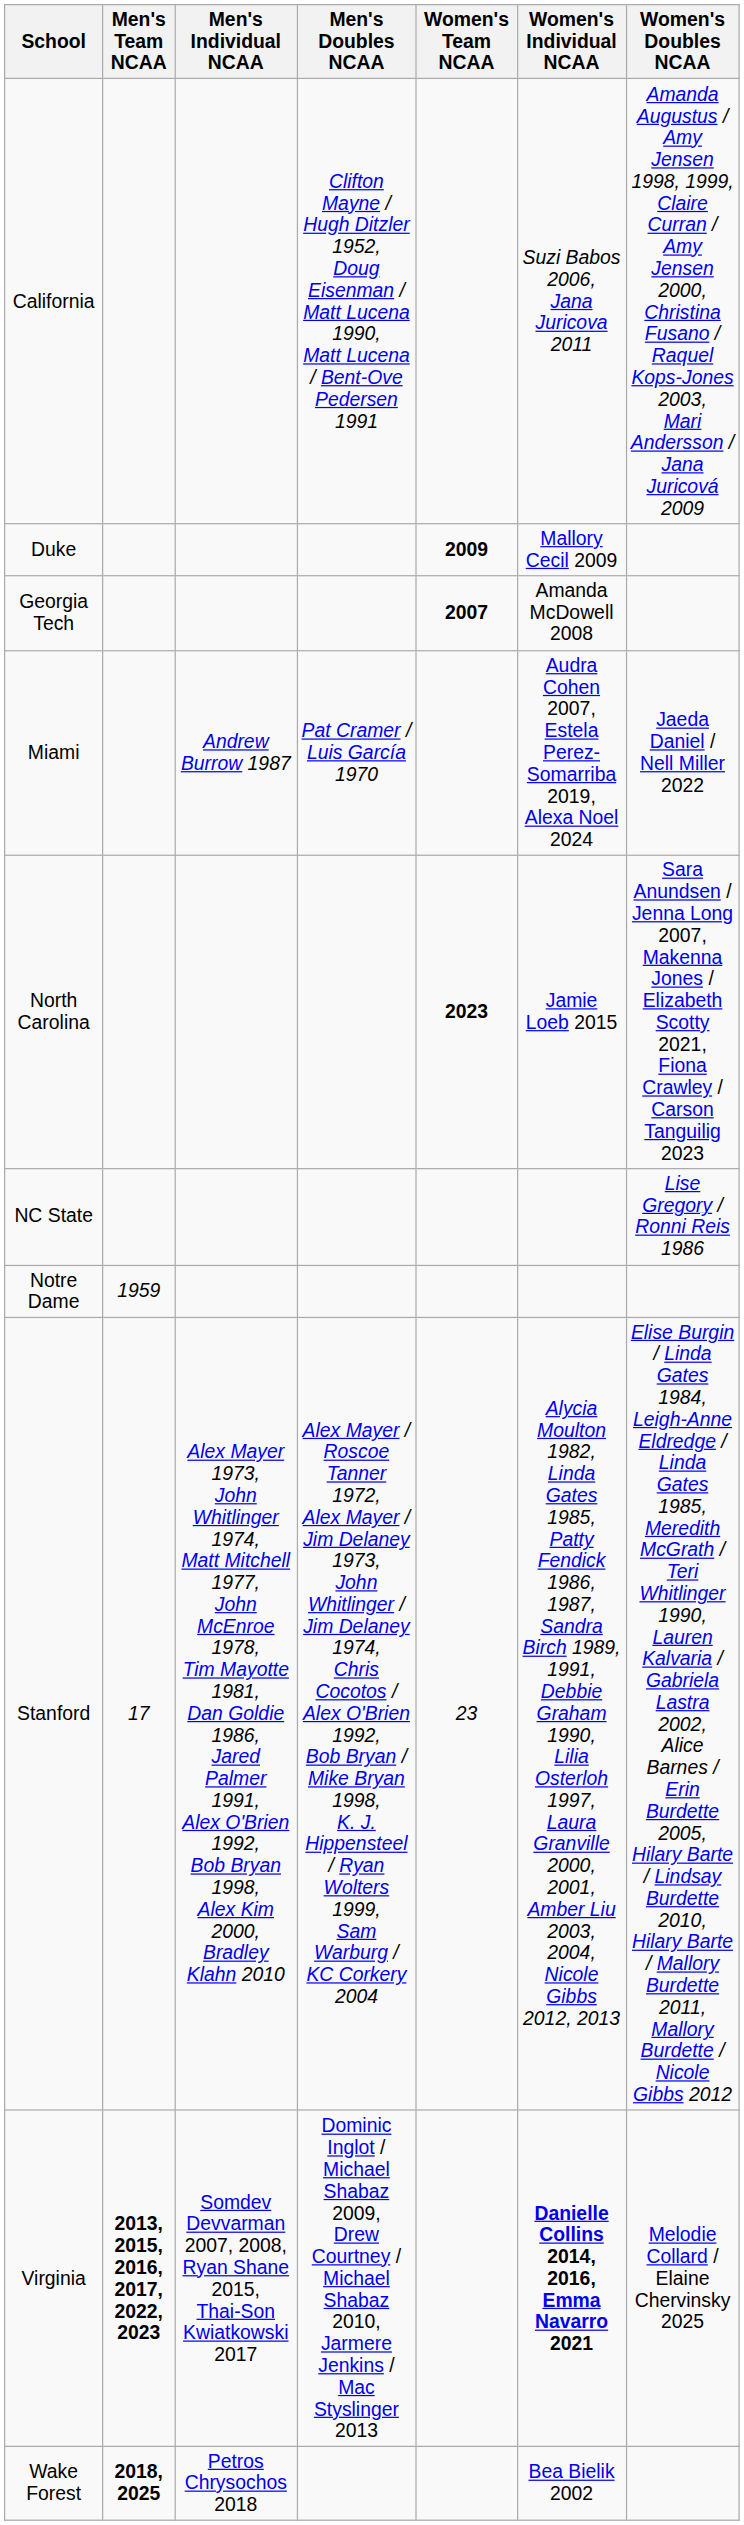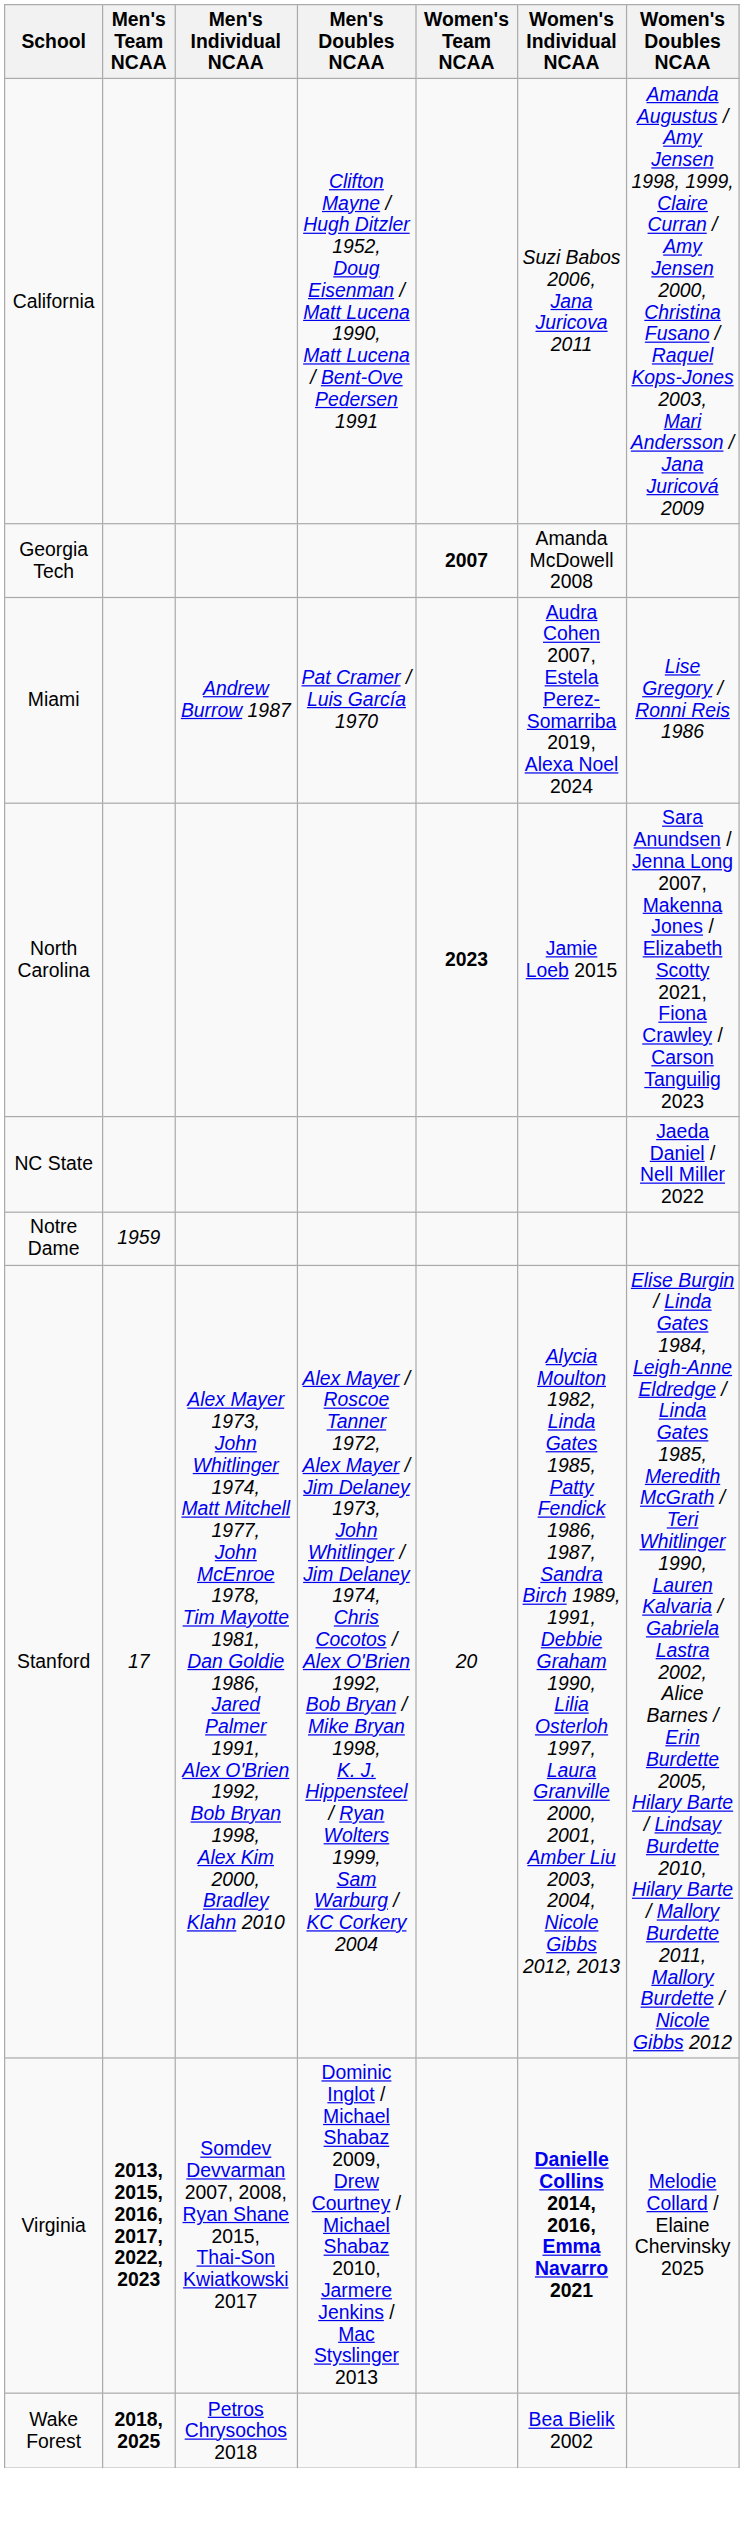 <table class="wikitable sortable" style="text-align: center;">
 <tr>
 <th style="width:175px;">School</th>
 <th style="width:150px;">Men's Team NCAA</th>
 <th style="width:200px;">Men's Individual NCAA</th>
 <th style="width:200px;">Men's Doubles NCAA</th>
 <th style="width:175px;">Women's Team NCAA</th>
 <th style="width:215px;">Women's Individual NCAA</th>
 <th style="width:200px;">Women's Doubles NCAA</th>
 </tr>
 <tr>
 <td>California</td>
 <td></td>
 <td></td>
 <td><em><a href='#'>Clifton Mayne</a> / <a href='#'>Hugh Ditzler</a> 1952,<br><a href='#'>Doug Eisenman</a> / <a href='#'>Matt Lucena</a> 1990,<br><a href='#'>Matt Lucena</a> / <a href='#'>Bent-Ove Pedersen</a> 1991</em></td>
 <td></td>
 <td><em>Suzi Babos 2006,<br><a href='#'>Jana Juricova</a> 2011</em></td>
 <td><em><a href='#'>Amanda Augustus</a> / <a href='#'>Amy Jensen</a> 1998, 1999,<br><a href='#'>Claire Curran</a> / <a href='#'>Amy Jensen</a> 2000,<br><a href='#'>Christina Fusano</a> / <a href='#'>Raquel Kops-Jones</a> 2003,<br><a href='#'>Mari Andersson</a> / <a href='#'>Jana Juricová</a> 2009</em></td>
 </tr>
 <tr>
-<td>Duke</td>
-<td></td>
-<td></td>
-<td></td>
-<td><strong>2009</strong></td>
-<td><a href='#'>Mallory Cecil</a> 2009</td>
-<td></td>
-</tr>
-<tr>
 <td>Georgia Tech</td>
 <td></td>
 <td></td>
 <td></td>
 <td><strong>2007</strong></td>
 <td>Amanda McDowell 2008</td>
 <td></td>
 </tr>
 <tr>
 <td>Miami</td>
 <td></td>
 <td><em><a href='#'>Andrew Burrow</a> 1987</em></td>
 <td><em><a href='#'>Pat Cramer</a> / <a href='#'>Luis García</a> 1970</em></td>
 <td></td>
 <td><a href='#'>Audra Cohen</a> 2007,<br><a href='#'>Estela Perez-Somarriba</a> 2019,<br><a href='#'>Alexa Noel</a> 2024</td>
-<td><a href='#'>Jaeda Daniel</a> / <a href='#'>Nell Miller</a> 2022</td>
+<td><em><a href='#'>Lise Gregory</a> / <a href='#'>Ronni Reis</a> 1986</em></td>
 </tr>
 <tr>
 <td>North Carolina</td>
 <td></td>
 <td></td>
 <td></td>
 <td><strong>2023</strong></td>
 <td><a href='#'>Jamie Loeb</a> 2015</td>
 <td><a href='#'>Sara Anundsen</a> / <a href='#'>Jenna Long</a> 2007,<br><a href='#'>Makenna Jones</a> / <a href='#'>Elizabeth Scotty</a> 2021,<br><a href='#'>Fiona Crawley</a> / <a href='#'>Carson Tanguilig</a> 2023</td>
 </tr>
 <tr>
 <td>NC State</td>
 <td></td>
 <td></td>
 <td></td>
 <td></td>
 <td></td>
-<td><em><a href='#'>Lise Gregory</a> / <a href='#'>Ronni Reis</a> 1986</em></td>
+<td><a href='#'>Jaeda Daniel</a> / <a href='#'>Nell Miller</a> 2022</td>
 </tr>
 <tr>
 <td>Notre Dame</td>
 <td><em>1959</em></td>
 <td></td>
 <td></td>
 <td></td>
 <td></td>
 <td></td>
 </tr>
 <tr>
 <td>Stanford</td>
 <td><em>17</em><br></td>
 <td><em><a href='#'>Alex Mayer</a> 1973,<br><a href='#'>John Whitlinger</a> 1974,<br><a href='#'>Matt Mitchell</a> 1977,<br><a href='#'>John McEnroe</a> 1978,<br><a href='#'>Tim Mayotte</a> 1981,<br><a href='#'>Dan Goldie</a> 1986,<br><a href='#'>Jared Palmer</a> 1991,<br><a href='#'>Alex O'Brien</a> 1992,<br><a href='#'>Bob Bryan</a> 1998,<br><a href='#'>Alex Kim</a> 2000,<br><a href='#'>Bradley Klahn</a> 2010</em></td>
 <td><em><a href='#'>Alex Mayer</a> / <a href='#'>Roscoe Tanner</a> 1972,<br><a href='#'>Alex Mayer</a> / <a href='#'>Jim Delaney</a> 1973,<br><a href='#'>John Whitlinger</a> / <a href='#'>Jim Delaney</a> 1974,<br><a href='#'>Chris Cocotos</a> / <a href='#'>Alex O'Brien</a> 1992,<br><a href='#'>Bob Bryan</a> / <a href='#'>Mike Bryan</a> 1998,<br><a href='#'>K. J. Hippensteel</a> / <a href='#'>Ryan Wolters</a> 1999,<br><a href='#'>Sam Warburg</a> / <a href='#'>KC Corkery</a> 2004</em></td>
-<td><em>23</em><br></td>
+<td><em>20</em><br></td>
 <td><em><a href='#'>Alycia Moulton</a> 1982,<br><a href='#'>Linda Gates</a> 1985,<br><a href='#'>Patty Fendick</a> 1986, 1987,<br><a href='#'>Sandra Birch</a> 1989, 1991,<br><a href='#'>Debbie Graham</a> 1990,<br><a href='#'>Lilia Osterloh</a> 1997,<br><a href='#'>Laura Granville</a> 2000, 2001,<br><a href='#'>Amber Liu</a> 2003, 2004,<br><a href='#'>Nicole Gibbs</a> 2012, 2013</em></td>
 <td><em><a href='#'>Elise Burgin</a> / <a href='#'>Linda Gates</a> 1984,<br><a href='#'>Leigh-Anne Eldredge</a> / <a href='#'>Linda Gates</a> 1985,<br><a href='#'>Meredith McGrath</a> / <a href='#'>Teri Whitlinger</a> 1990,<br><a href='#'>Lauren Kalvaria</a> / <a href='#'>Gabriela Lastra</a> 2002,<br>Alice Barnes / <a href='#'>Erin Burdette</a> 2005,<br><a href='#'>Hilary Barte</a> / <a href='#'>Lindsay Burdette</a> 2010,<br><a href='#'>Hilary Barte</a> / <a href='#'>Mallory Burdette</a> 2011,<br><a href='#'>Mallory Burdette</a> / <a href='#'>Nicole Gibbs</a> 2012</em></td>
 </tr>
 <tr>
 <td>Virginia</td>
 <td><strong>2013, 2015, 2016, 2017, 2022, 2023</strong></td>
 <td><a href='#'>Somdev Devvarman</a> 2007, 2008,<br><a href='#'>Ryan Shane</a> 2015,<br><a href='#'>Thai-Son Kwiatkowski</a> 2017</td>
 <td><a href='#'>Dominic Inglot</a> / <a href='#'>Michael Shabaz</a> 2009,<br><a href='#'>Drew Courtney</a> / <a href='#'>Michael Shabaz</a> 2010,<br><a href='#'>Jarmere Jenkins</a> / <a href='#'>Mac Styslinger</a> 2013</td>
 <td></td>
 <td><strong><a href='#'>Danielle Collins</a> 2014, 2016,<br><a href='#'>Emma Navarro</a> 2021</strong></td>
 <td><a href='#'>Melodie Collard</a> / Elaine Chervinsky 2025</td>
 </tr>
 <tr>
 <td>Wake Forest</td>
 <td><strong>2018, 2025</strong></td>
 <td><a href='#'>Petros Chrysochos</a> 2018</td>
 <td></td>
 <td></td>
 <td><a href='#'>Bea Bielik</a> 2002</td>
 <td></td>
 </tr>
 </table>
